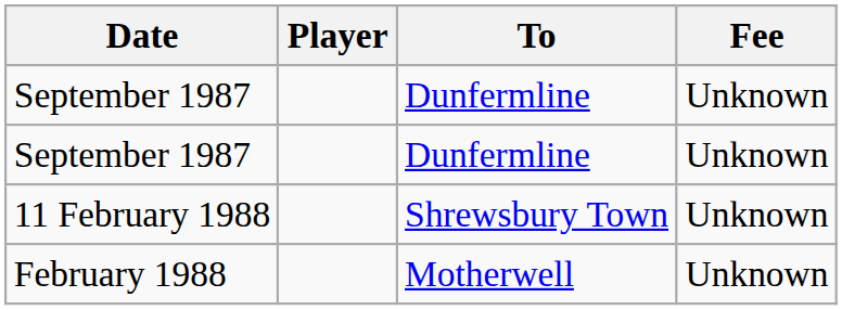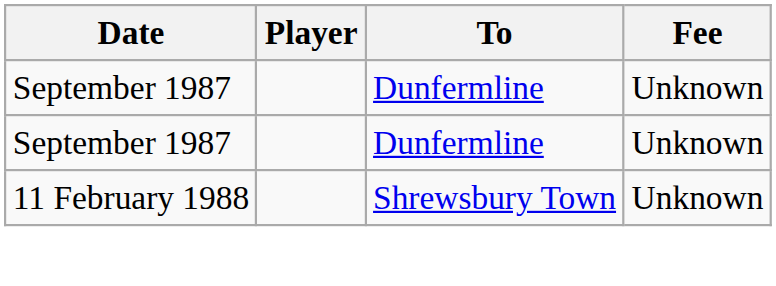 <table class="wikitable sortable" style="font-size:95%">
 <tr>
 <th>Date</th>
 <th>Player</th>
 <th>To</th>
 <th>Fee</th>
 </tr>
 <tr>
 <td> September 1987</td>
 <td> </td>
 <td><a href='#'>Dunfermline</a></td>
 <td>Unknown</td>
 </tr>
 <tr>
 <td> September 1987</td>
 <td> </td>
 <td><a href='#'>Dunfermline</a></td>
 <td>Unknown</td>
 </tr>
 <tr>
 <td>11 February 1988</td>
 <td> </td>
 <td><a href='#'>Shrewsbury Town</a></td>
 <td>Unknown</td>
 </tr>
-<tr>
-<td> February 1988</td>
-<td> </td>
-<td><a href='#'>Motherwell</a></td>
-<td>Unknown</td>
-</tr>
 </table>
